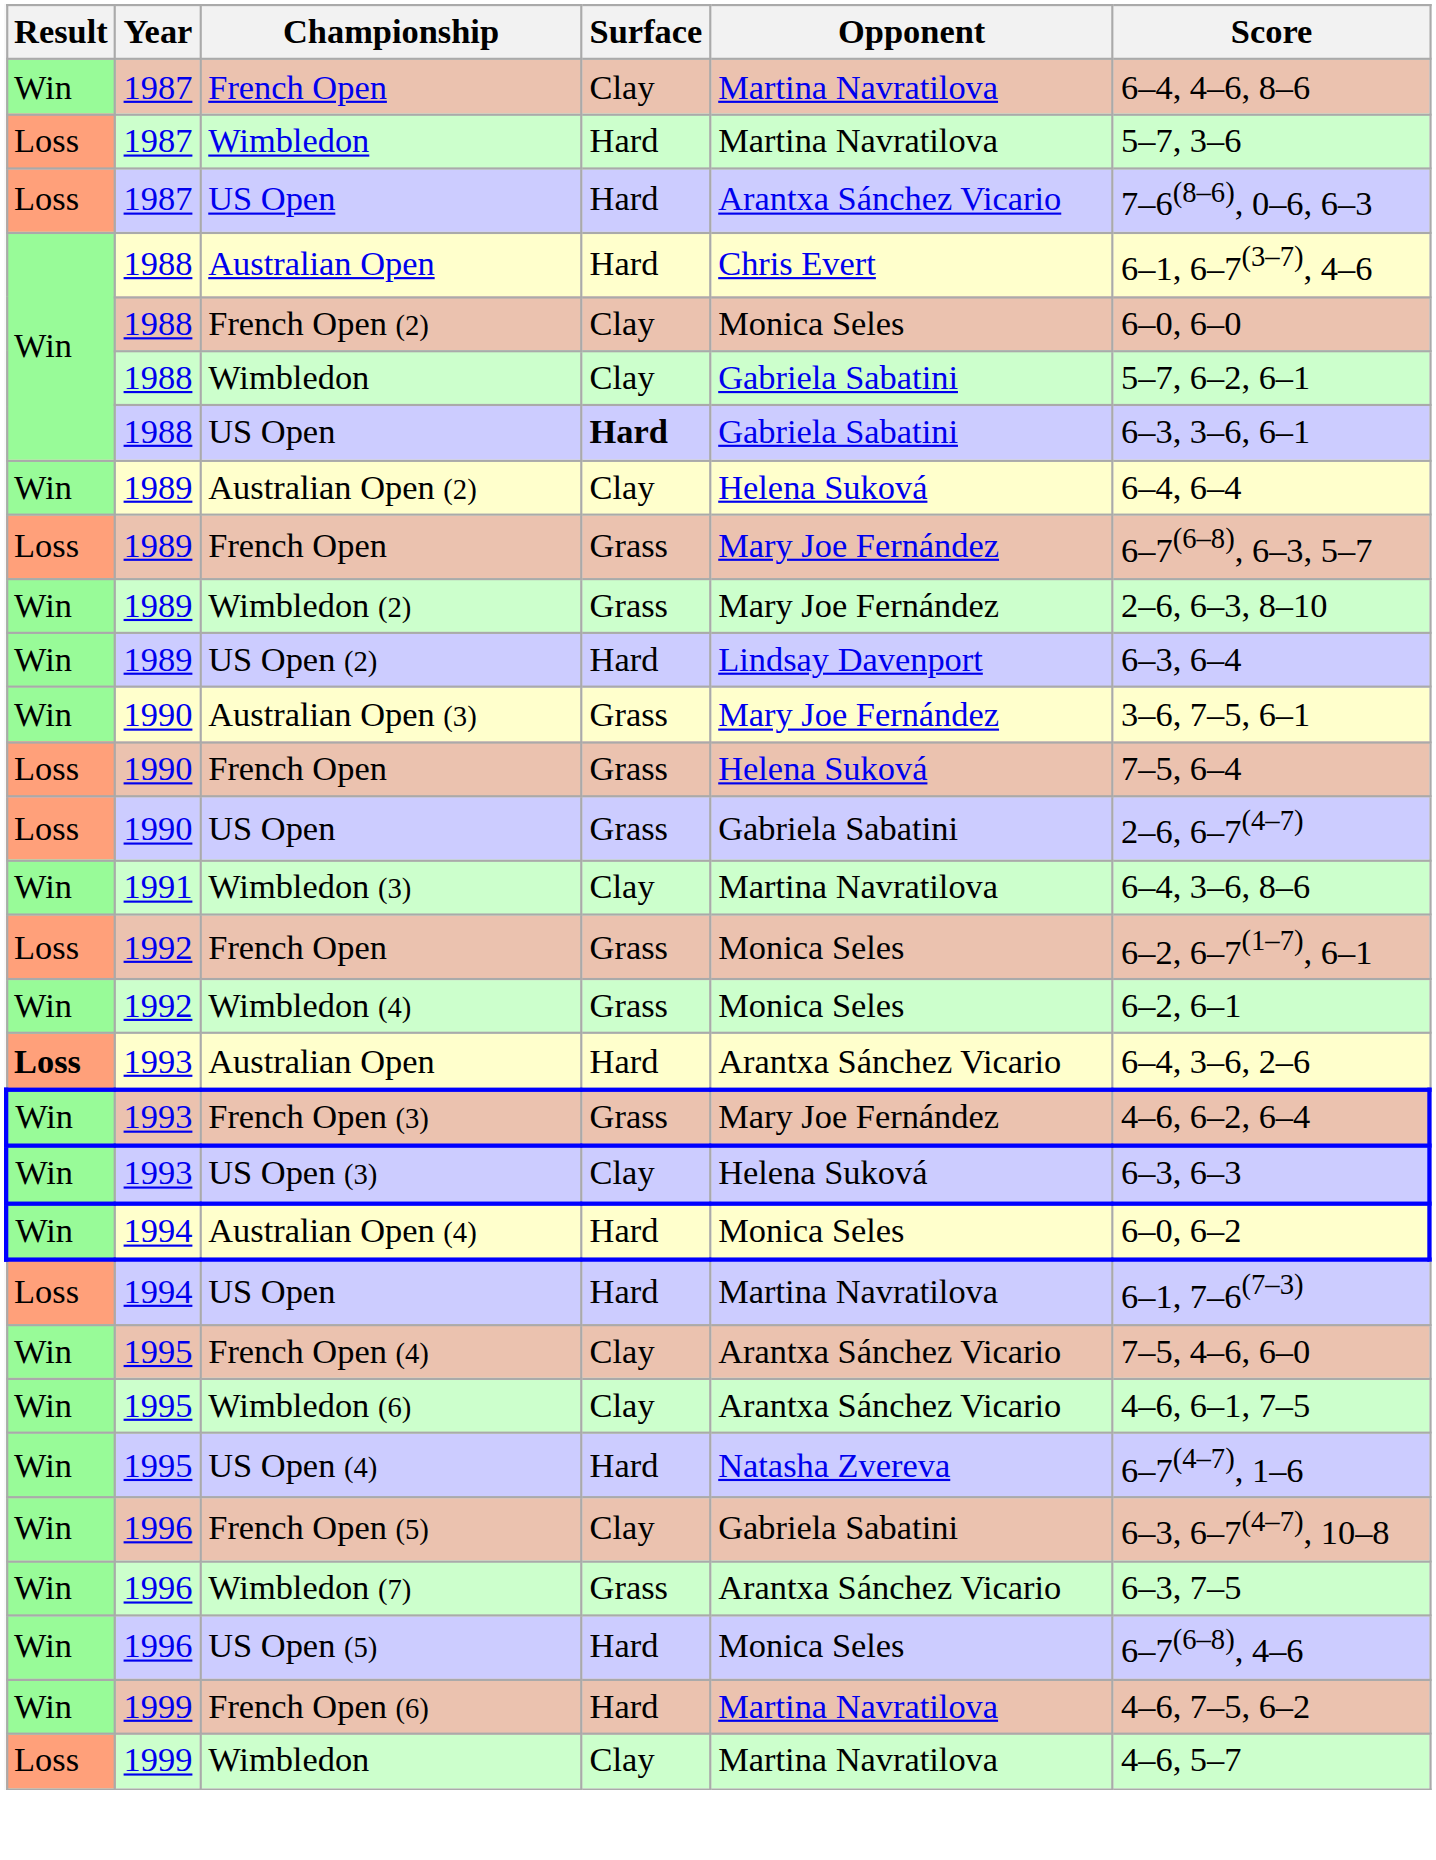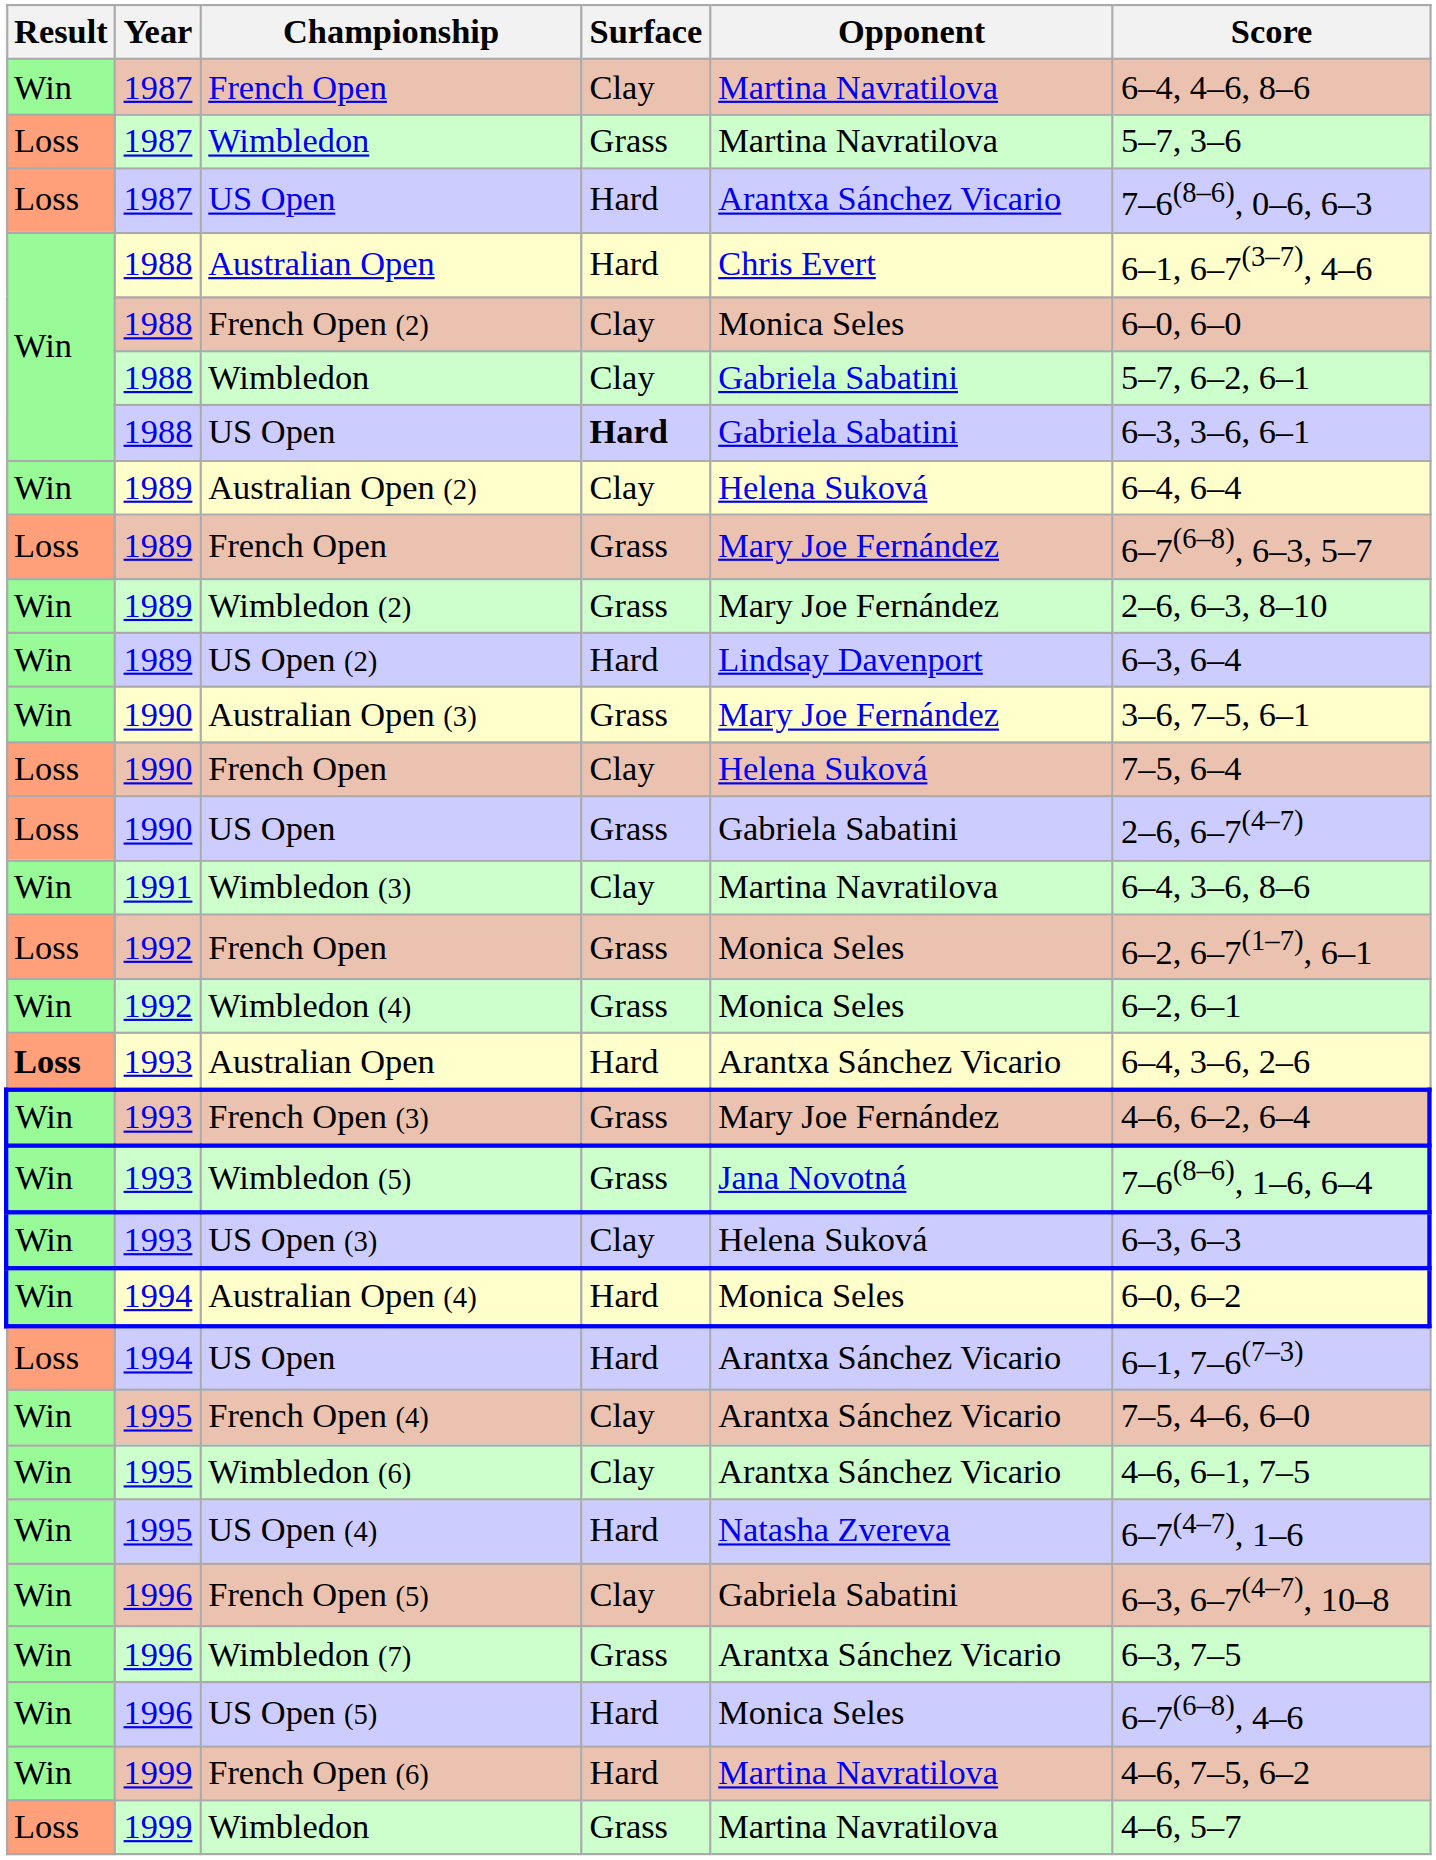 <table class='sortable wikitable'>
 <tr>
 <th style="width:40px">Result</th>
 <th style="width:30px">Year</th>
 <th style="width:170px">Championship</th>
 <th style="width:50px">Surface</th>
 <th style="width:180px">Opponent</th>
 <th style="width:140px" class="unsortable">Score</th>
 </tr>
 <tr style="background:#ebc2af;">
 <td style="background:#98fb98;">Win</td>
 <td><a href='#'>1987</a></td>
 <td><a href='#'>French Open</a></td>
 <td>Clay</td>
 <td> <a href='#'>Martina Navratilova</a></td>
 <td>6–4, 4–6, 8–6</td>
 </tr>
 <tr style="background:#ccffcc;">
 <td style="background:#ffa07a;">Loss</td>
 <td><a href='#'>1987</a></td>
 <td><a href='#'>Wimbledon</a></td>
-<td>Hard</td>
+<td>Grass</td>
 <td> Martina Navratilova</td>
 <td>5–7, 3–6</td>
 </tr>
 <tr style="background:#ccccff;">
 <td style="background:#ffa07a;">Loss</td>
 <td><a href='#'>1987</a></td>
 <td><a href='#'>US Open</a></td>
 <td>Hard</td>
 <td> <a href='#'>Arantxa Sánchez Vicario</a></td>
 <td>7–6<sup>(8–6)</sup>, 0–6, 6–3</td>
 </tr>
 <tr bgcolor="#FFFFCC">
 <td rowspan="4" style="background:#98fb98;">Win</td>
 <td><a href='#'>1988</a></td>
 <td><a href='#'>Australian Open</a></td>
 <td>Hard</td>
 <td> <a href='#'>Chris Evert</a></td>
 <td>6–1, 6–7<sup>(3–7)</sup>, 4–6</td>
 </tr>
 <tr bgcolor="#EBC2AF">
 <td><a href='#'>1988</a></td>
 <td>French Open <small>(2)</small></td>
 <td>Clay</td>
 <td> Monica Seles</td>
 <td>6–0, 6–0</td>
 </tr>
 <tr bgcolor="#CCFFCC">
 <td><a href='#'>1988</a></td>
 <td>Wimbledon</td>
 <td>Clay</td>
 <td> <a href='#'>Gabriela Sabatini</a></td>
 <td>5–7, 6–2, 6–1</td>
 </tr>
 <tr bgcolor="#CCCCFF">
 <td><a href='#'>1988</a></td>
 <td>US Open</td>
 <td><strong>Hard</strong></td>
 <td> <a href='#'>Gabriela Sabatini</a></td>
 <td>6–3, 3–6, 6–1</td>
 </tr>
 <tr style="background:#ffffcc;">
 <td style="background:#98fb98;">Win</td>
 <td><a href='#'>1989</a></td>
 <td>Australian Open <small>(2)</small></td>
 <td>Clay</td>
 <td> <a href='#'>Helena Suková</a></td>
 <td>6–4, 6–4</td>
 </tr>
 <tr style="background:#ebc2af;">
 <td style="background:#ffa07a;">Loss</td>
 <td><a href='#'>1989</a></td>
 <td>French Open</td>
 <td>Grass</td>
 <td> <a href='#'>Mary Joe Fernández</a></td>
 <td>6–7<sup>(6–8)</sup>, 6–3, 5–7</td>
 </tr>
 <tr style="background:#ccffcc;">
 <td style="background:#98fb98;">Win</td>
 <td><a href='#'>1989</a></td>
 <td>Wimbledon <small>(2)</small></td>
 <td>Grass</td>
 <td> Mary Joe Fernández</td>
 <td>2–6, 6–3, 8–10</td>
 </tr>
 <tr style="background:#ccccff;">
 <td style="background:#98fb98;">Win</td>
 <td><a href='#'>1989</a></td>
 <td>US Open <small>(2)</small></td>
 <td>Hard</td>
 <td> <a href='#'>Lindsay Davenport</a></td>
 <td>6–3, 6–4</td>
 </tr>
 <tr style="background:#ffffcc;">
 <td style="background:#98fb98;">Win</td>
 <td><a href='#'>1990</a></td>
 <td>Australian Open <small>(3)</small></td>
 <td>Grass</td>
 <td> <a href='#'>Mary Joe Fernández</a></td>
 <td>3–6, 7–5, 6–1</td>
 </tr>
 <tr style="background:#ebc2af;">
 <td style="background:#ffa07a;">Loss</td>
 <td><a href='#'>1990</a></td>
 <td>French Open</td>
-<td>Grass</td>
+<td>Clay</td>
 <td> <a href='#'>Helena Suková</a></td>
 <td>7–5, 6–4</td>
 </tr>
 <tr style="background:#ccccff;">
 <td style="background:#ffa07a;">Loss</td>
 <td><a href='#'>1990</a></td>
 <td>US Open</td>
 <td>Grass</td>
 <td> Gabriela Sabatini</td>
 <td>2–6, 6–7<sup>(4–7)</sup></td>
 </tr>
 <tr style="background:#ccffcc;">
 <td style="background:#98fb98;">Win</td>
 <td><a href='#'>1991</a></td>
 <td>Wimbledon <small>(3)</small></td>
 <td>Clay</td>
 <td> Martina Navratilova</td>
 <td>6–4, 3–6, 8–6</td>
 </tr>
 <tr style="background:#ebc2af;">
 <td style="background:#ffa07a;">Loss</td>
 <td><a href='#'>1992</a></td>
 <td>French Open</td>
 <td>Grass</td>
 <td> Monica Seles</td>
 <td>6–2, 6–7<sup>(1–7)</sup>, 6–1</td>
 </tr>
 <tr style="background:#ccffcc;">
 <td style="background:#98fb98;">Win</td>
 <td><a href='#'>1992</a></td>
 <td>Wimbledon <small>(4)</small></td>
 <td>Grass</td>
 <td> Monica Seles</td>
 <td>6–2, 6–1</td>
 </tr>
 <tr style="background:#ffffcc;">
 <td style="background:#ffa07a;"><strong>Loss</strong></td>
 <td><a href='#'>1993</a></td>
 <td>Australian Open</td>
 <td>Hard</td>
 <td> Arantxa Sánchez Vicario</td>
 <td>6–4, 3–6, 2–6</td>
 </tr>
 <tr style="border: 2px solid blue" bgcolor="#ebc2af">
 <td style="background:#98fb98;">Win</td>
 <td><a href='#'>1993</a></td>
 <td>French Open <small>(3)</small></td>
 <td>Grass</td>
 <td> Mary Joe Fernández</td>
 <td>4–6, 6–2, 6–4</td>
 </tr>
+<tr style="border: 2px solid blue" bgcolor="#ccffcc">
+<td style="background:#98fb98;">Win</td>
+<td><a href='#'>1993</a></td>
+<td>Wimbledon <small>(5)</small></td>
+<td>Grass</td>
+<td> <a href='#'>Jana Novotná</a></td>
+<td>7–6<sup>(8–6)</sup>, 1–6, 6–4</td>
+</tr>
 <tr style="border: 2px solid blue" bgcolor="#ccccff">
 <td style="background:#98fb98;">Win</td>
 <td><a href='#'>1993</a></td>
 <td>US Open <small>(3)</small></td>
 <td>Clay</td>
 <td> Helena Suková</td>
 <td>6–3, 6–3</td>
 </tr>
 <tr style="border: 2px solid blue" bgcolor="#ffffcc">
 <td style="background:#98fb98;">Win</td>
 <td><a href='#'>1994</a></td>
 <td>Australian Open <small>(4)</small></td>
 <td>Hard</td>
 <td> Monica Seles</td>
 <td>6–0, 6–2</td>
 </tr>
 <tr style="background:#ccccff;">
 <td style="background:#ffa07a;">Loss</td>
 <td><a href='#'>1994</a></td>
 <td>US Open</td>
 <td>Hard</td>
-<td> Martina Navratilova</td>
+<td> Arantxa Sánchez Vicario</td>
 <td>6–1, 7–6<sup>(7–3)</sup></td>
 </tr>
 <tr style="background:#ebc2af;">
 <td style="background:#98fb98;">Win</td>
 <td><a href='#'>1995</a></td>
 <td>French Open <small>(4)</small></td>
 <td>Clay</td>
 <td> Arantxa Sánchez Vicario</td>
 <td>7–5, 4–6, 6–0</td>
 </tr>
 <tr style="background:#ccffcc;">
 <td style="background:#98fb98;">Win</td>
 <td><a href='#'>1995</a></td>
 <td>Wimbledon <small>(6)</small></td>
 <td>Clay</td>
 <td> Arantxa Sánchez Vicario</td>
 <td>4–6, 6–1, 7–5</td>
 </tr>
 <tr style="background:#ccccff;">
 <td style="background:#98fb98;">Win</td>
 <td><a href='#'>1995</a></td>
 <td>US Open <small>(4)</small></td>
 <td>Hard</td>
 <td> <a href='#'>Natasha Zvereva</a></td>
 <td>6–7<sup>(4–7)</sup>, 1–6</td>
 </tr>
 <tr style="background:#ebc2af;">
 <td style="background:#98fb98;">Win</td>
 <td><a href='#'>1996</a></td>
 <td>French Open <small>(5)</small></td>
 <td>Clay</td>
 <td> Gabriela Sabatini</td>
 <td>6–3, 6–7<sup>(4–7)</sup>, 10–8</td>
 </tr>
 <tr style="background:#ccffcc;">
 <td style="background:#98fb98;">Win</td>
 <td><a href='#'>1996</a></td>
 <td>Wimbledon <small>(7)</small></td>
 <td>Grass</td>
 <td> Arantxa Sánchez Vicario</td>
 <td>6–3, 7–5</td>
 </tr>
 <tr style="background:#ccccff;">
 <td style="background:#98fb98;">Win</td>
 <td><a href='#'>1996</a></td>
 <td>US Open <small>(5)</small></td>
 <td>Hard</td>
 <td> Monica Seles</td>
 <td>6–7<sup>(6–8)</sup>, 4–6</td>
 </tr>
 <tr style="background:#ebc2af;">
 <td style="background:#98fb98;">Win</td>
 <td><a href='#'>1999</a></td>
 <td>French Open <small>(6)</small></td>
 <td>Hard</td>
 <td> <a href='#'>Martina Navratilova</a></td>
 <td>4–6, 7–5, 6–2</td>
 </tr>
 <tr style="background:#ccffcc;">
 <td style="background:#ffa07a;">Loss</td>
 <td><a href='#'>1999</a></td>
 <td>Wimbledon</td>
-<td>Clay</td>
+<td>Grass</td>
 <td> Martina Navratilova</td>
 <td>4–6, 5–7</td>
 </tr>
 </table>
